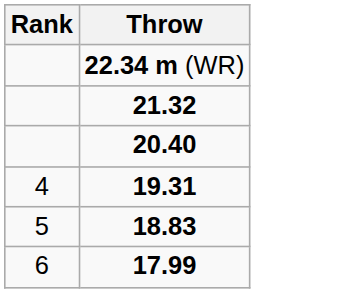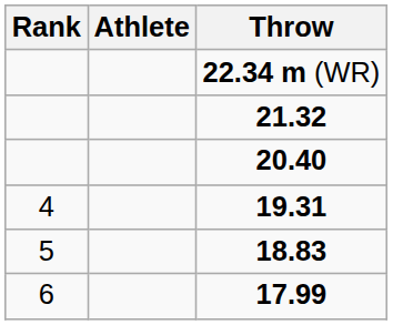 <table class=wikitable style="text-align:center;">
 <tr>
 <th>Rank</th>
+<th>Athlete</th>
 <th>Throw</th>
 </tr>
 <tr>
 <td></td>
+<td align=left></td>
 <td><strong>22.34 m</strong> (WR)</td>
 </tr>
 <tr>
 <td></td>
+<td align=left></td>
 <td><strong>21.32</strong></td>
 </tr>
 <tr>
 <td></td>
+<td align=left></td>
 <td><strong>20.40</strong></td>
 </tr>
 <tr>
 <td>4</td>
+<td align=left></td>
 <td><strong>19.31</strong></td>
 </tr>
 <tr>
 <td>5</td>
+<td align=left></td>
 <td><strong>18.83</strong></td>
 </tr>
 <tr>
 <td>6</td>
+<td align=left></td>
 <td><strong>17.99</strong></td>
 </tr>
 </table>
